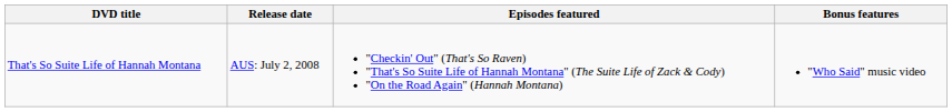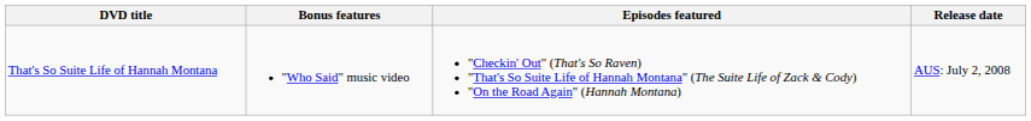 <table class="wikitable" style="width:100%">
 <tr>
 <th>DVD title</th>
+<th>Bonus features</th>
+<th>Episodes featured</th>
 <th>Release date</th>
-<th>Episodes featured</th>
-<th>Bonus features</th>
 </tr>
 <tr>
 <td><a href='#'>That's So Suite Life of Hannah Montana</a></td>
+<td><br><ul><li>"<a href='#'>Who Said</a>" music video</li></ul></td>
+<td><br><ul><li>"<a href='#'>Checkin' Out</a>" (<em>That's So Raven</em>)</li><li>"<a href='#'>That's So Suite Life of Hannah Montana</a>" (<em>The Suite Life of Zack & Cody</em>)</li><li>"<a href='#'>On the Road Again</a>" (<em>Hannah Montana</em>)</li></ul></td>
 <td><a href='#'>AUS</a>: July 2, 2008</td>
-<td><br><ul><li>"<a href='#'>Checkin' Out</a>" (<em>That's So Raven</em>)</li><li>"<a href='#'>That's So Suite Life of Hannah Montana</a>" (<em>The Suite Life of Zack & Cody</em>)</li><li>"<a href='#'>On the Road Again</a>" (<em>Hannah Montana</em>)</li></ul></td>
-<td><br><ul><li>"<a href='#'>Who Said</a>" music video</li></ul></td>
 </tr>
 </table>
